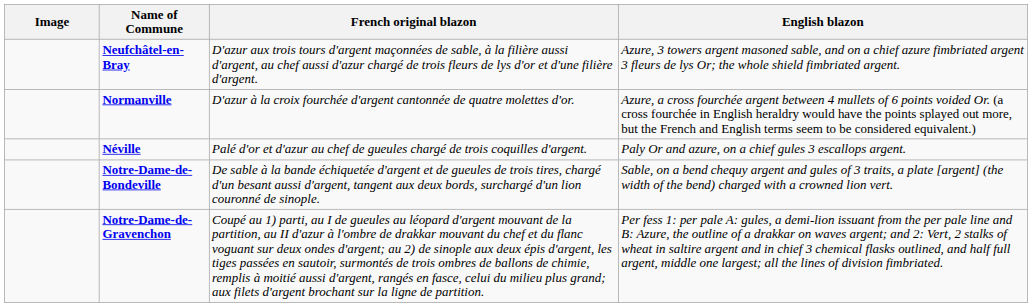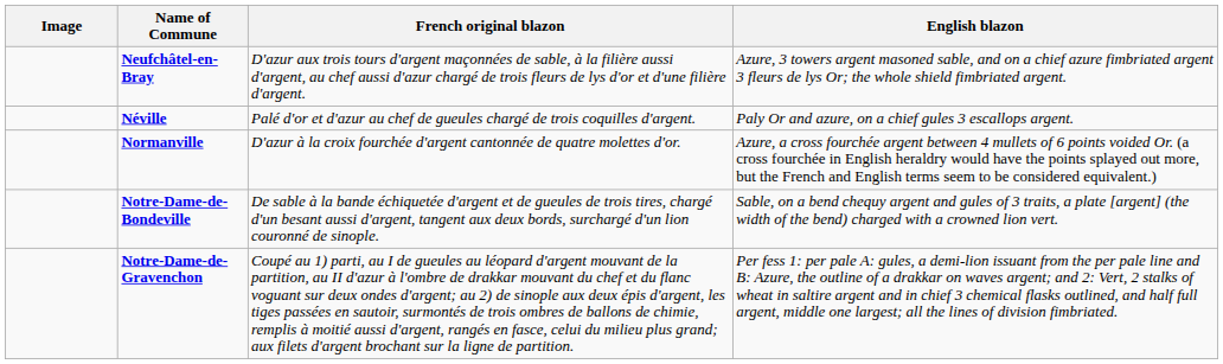 <table class="wikitable" width="100%">
 <tr>
 <th width="110">Image</th>
 <th>Name of Commune</th>
 <th width="40%">French original blazon</th>
 <th width="40%">English blazon</th>
 </tr>
 <tr valign=top>
 <td align=center></td>
 <td><strong><a href='#'>Neufchâtel-en-Bray</a></strong></td>
 <td><em>D'azur aux trois tours d'argent maçonnées de sable, à la filière aussi d'argent, au chef aussi d'azur chargé de trois fleurs de lys d'or et d'une filière d'argent.</em></td>
 <td><em>Azure, 3 towers argent masoned sable, and on a chief azure fimbriated argent 3 fleurs de lys Or; the whole shield fimbriated argent.</em></td>
 </tr>
 <tr valign=top>
 <td align=center></td>
+<td><strong><a href='#'>Néville</a></strong></td>
+<td><em>Palé d'or et d'azur au chef de gueules chargé de trois coquilles d'argent.</em></td>
+<td><em>Paly Or and azure, on a chief gules 3 escallops argent.</em></td>
+</tr>
+<tr valign=top>
+<td align=center></td>
 <td><strong><a href='#'>Normanville</a></strong></td>
 <td><em>D'azur à la croix fourchée d'argent cantonnée de quatre molettes d'or.</em></td>
 <td><em>Azure, a cross fourchée argent between 4 mullets of 6 points voided Or.</em> (a cross fourchée in English heraldry would have the points splayed out more, but the French and English terms seem to be considered equivalent.)</td>
-</tr>
-<tr valign=top>
-<td align=center></td>
-<td><strong><a href='#'>Néville</a></strong></td>
-<td><em>Palé d'or et d'azur au chef de gueules chargé de trois coquilles d'argent.</em></td>
-<td><em>Paly Or and azure, on a chief gules 3 escallops argent.</em></td>
 </tr>
 <tr valign=top>
 <td align=center></td>
 <td><strong><a href='#'>Notre-Dame-de-Bondeville</a></strong></td>
 <td><em>De sable à la bande échiquetée d'argent et de gueules de trois tires, chargé d'un besant aussi d'argent, tangent aux deux bords, surchargé d'un lion couronné de sinople.</em></td>
 <td><em>Sable, on a bend chequy argent and gules of 3 traits, a plate [argent] (the width of the bend) charged with a crowned lion vert.</em></td>
 </tr>
 <tr valign=top>
 <td align=center></td>
 <td><strong><a href='#'>Notre-Dame-de-Gravenchon</a></strong></td>
 <td><em>Coupé au 1) parti, au I de gueules au léopard d'argent mouvant de la partition, au II d'azur à l'ombre de drakkar mouvant du chef et du flanc voguant sur deux ondes d'argent; au 2) de sinople aux deux épis d'argent, les tiges passées en sautoir, surmontés de trois ombres de ballons de chimie, remplis à moitié aussi d'argent, rangés en fasce, celui du milieu plus grand; aux filets d'argent brochant sur la ligne de partition.</em></td>
 <td><em>Per fess 1: per pale A: gules, a demi-lion issuant from the per pale line and B: Azure, the outline of a drakkar on waves argent; and 2: Vert, 2 stalks of wheat in saltire argent and in chief 3 chemical flasks outlined, and half full argent, middle one largest; all the lines of division fimbriated.</em></td>
 </tr>
 </table>
